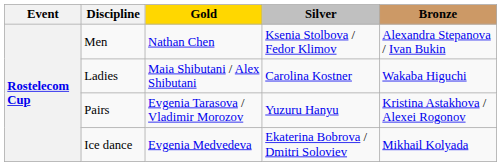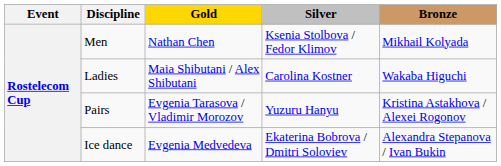 <table class="wikitable unsortable" style="text-align:left; width:100%;">
 <tr>
 <th scope="col" style="width:10%">Event</th>
 <th scope="col" style="width:5%">Discipline</th>
 <td scope="col" style="text-align:center; width:20%; background:gold"><strong>Gold</strong></td>
 <td scope="col" style="text-align:center; width:20%; background:silver"><strong>Silver</strong></td>
 <td scope="col" style="text-align:center; width:20%; background:#c96"><strong>Bronze</strong></td>
 </tr>
 <tr>
 <th scope="row" style="text-align:left" rowspan="4"> <a href='#'>Rostelecom Cup</a></th>
 <td>Men</td>
 <td> <a href='#'>Nathan Chen</a></td>
 <td> <a href='#'>Ksenia Stolbova</a> / <a href='#'>Fedor Klimov</a></td>
-<td> <a href='#'>Alexandra Stepanova</a> / <a href='#'>Ivan Bukin</a></td>
+<td> <a href='#'>Mikhail Kolyada</a></td>
 </tr>
 <tr>
 <td>Ladies</td>
 <td> <a href='#'>Maia Shibutani</a> / <a href='#'>Alex Shibutani</a></td>
 <td> <a href='#'>Carolina Kostner</a></td>
 <td> <a href='#'>Wakaba Higuchi</a></td>
 </tr>
 <tr>
 <td>Pairs</td>
 <td> <a href='#'>Evgenia Tarasova</a> / <a href='#'>Vladimir Morozov</a></td>
 <td> <a href='#'>Yuzuru Hanyu</a></td>
 <td> <a href='#'>Kristina Astakhova</a> / <a href='#'>Alexei Rogonov</a></td>
 </tr>
 <tr>
 <td>Ice dance</td>
 <td> <a href='#'>Evgenia Medvedeva</a></td>
 <td> <a href='#'>Ekaterina Bobrova</a> / <a href='#'>Dmitri Soloviev</a></td>
-<td> <a href='#'>Mikhail Kolyada</a></td>
+<td> <a href='#'>Alexandra Stepanova</a> / <a href='#'>Ivan Bukin</a></td>
 </tr>
 </table>
